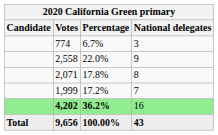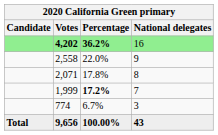 <table class="wikitable sortable">
 <tr>
 <th colspan=4>2020 California Green primary</th>
 </tr>
 <tr style="background:#e9e9e9; text-align:center;">
 <th>Candidate</th>
 <th>Votes</th>
 <th>Percentage</th>
 <th>National delegates</th>
 </tr>
-<tr>
-<td style="text-align:left;"></td>
-<td>774</td>
-<td>6.7%</td>
-<td>3 </td>
+<tr style="background:lightgreen;">
+<td style="text-align:left;"><strong></strong></td>
+<td><strong>4,202</strong></td>
+<td><strong>36.2%</strong></td>
+<td>16 </td>
 </tr>
 <tr>
 <td style="text-align:left;"></td>
 <td>2,558</td>
 <td>22.0%</td>
 <td>9 </td>
 </tr>
 <tr>
 <td style="text-align:left;"></td>
 <td>2,071</td>
 <td>17.8%</td>
 <td>8 </td>
 </tr>
 <tr>
 <td style="text-align:left;"></td>
 <td>1,999</td>
-<td>17.2%</td>
+<td><strong>17.2%</strong></td>
 <td>7 </td>
 </tr>
-<tr style="background:lightgreen;">
-<td style="text-align:left;"><strong></strong></td>
-<td><strong>4,202</strong></td>
-<td><strong>36.2%</strong></td>
-<td>16 </td>
+<tr>
+<td style="text-align:left;"></td>
+<td>774</td>
+<td>6.7%</td>
+<td>3 </td>
 </tr>
 <tr style="background:#eee;">
 <td style="margin-right:0.50px"><strong>Total</strong></td>
 <td style="margin-right:0.50px"><strong>9,656</strong></td>
 <td style="margin-right:0.50px"><strong>100.00%</strong></td>
 <td style="margin-right:0.50px"><strong>43</strong></td>
 </tr>
 </table>
